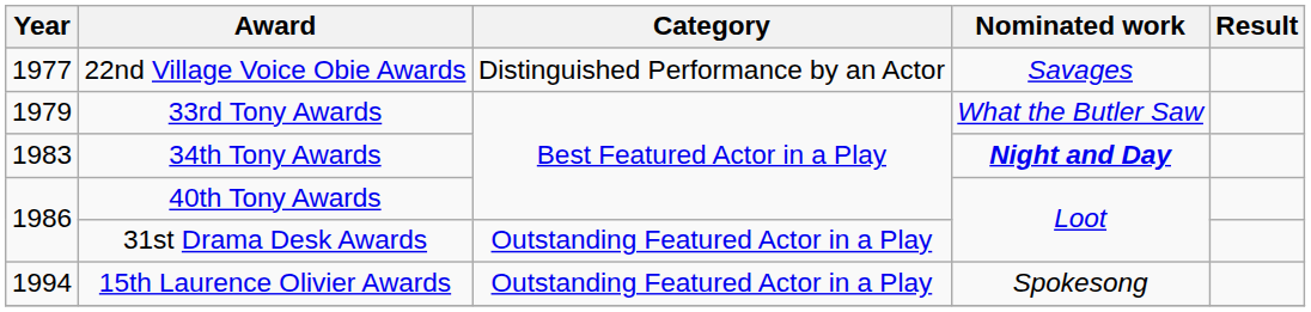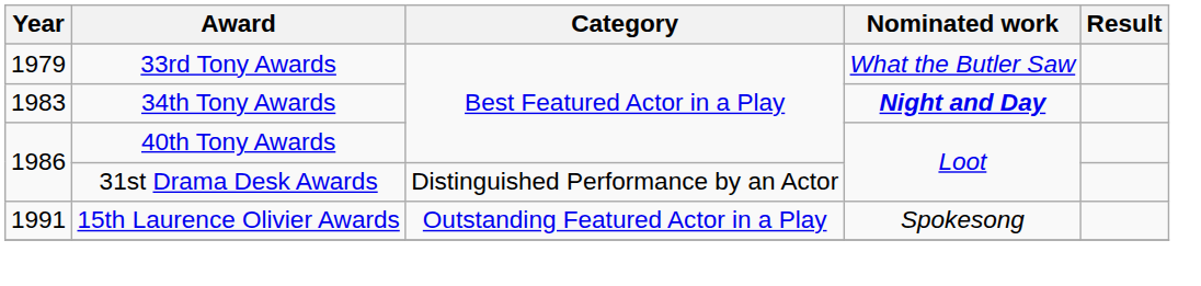 <table class="wikitable sortable plainrowheaders" style="text-align:center;">
 <tr>
 <th>Year</th>
 <th>Award</th>
 <th>Category</th>
 <th>Nominated work</th>
 <th>Result</th>
-</tr>
-<tr>
-<td>1977</td>
-<td>22nd <a href='#'>Village Voice Obie Awards</a></td>
-<td>Distinguished Performance by an Actor</td>
-<td><em><a href='#'>Savages</a></em></td>
-<td></td>
 </tr>
 <tr>
 <td>1979</td>
 <td><a href='#'>33rd Tony Awards</a></td>
 <td rowspan="3"><a href='#'>Best Featured Actor in a Play</a></td>
 <td><em><a href='#'>What the Butler Saw</a></em></td>
 <td></td>
 </tr>
 <tr>
 <td>1983</td>
 <td><a href='#'>34th Tony Awards</a></td>
 <td><strong><em><a href='#'>Night and Day</a></em></strong></td>
 <td></td>
 </tr>
 <tr>
 <td rowspan="2">1986</td>
 <td><a href='#'>40th Tony Awards</a></td>
 <td rowspan="2"><em><a href='#'>Loot</a></em></td>
 <td></td>
 </tr>
 <tr>
 <td>31st <a href='#'>Drama Desk Awards</a></td>
-<td><a href='#'>Outstanding Featured Actor in a Play</a></td>
+<td>Distinguished Performance by an Actor</td>
 <td></td>
 </tr>
 <tr>
-<td>1994</td>
+<td>1991</td>
 <td><a href='#'>15th Laurence Olivier Awards</a></td>
 <td><a href='#'>Outstanding Featured Actor in a Play</a></td>
 <td><em>Spokesong</em></td>
 <td></td>
 </tr>
 <tr>
 </tr>
 </table>
